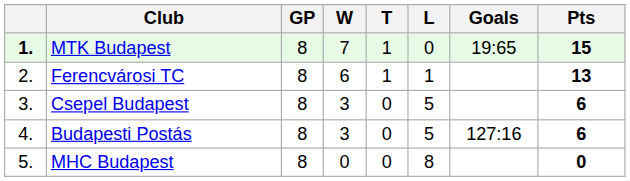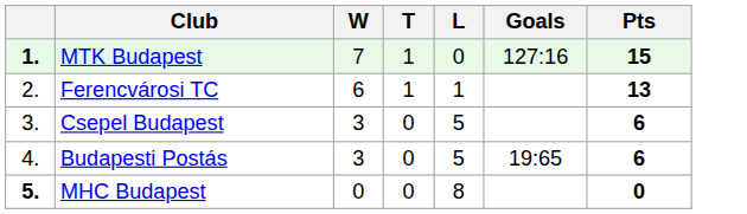 <table class="wikitable">
 <tr>
 <th width="30"></th>
 <th width="200">Club</th>
-<th width="30">GP</th>
 <th width="30">W</th>
 <th width="30">T</th>
 <th width="30">L</th>
 <th width="70">Goals</th>
 <th width="70">Pts</th>
 </tr>
 <tr bgcolor="#e6fae6" align="center">
 <td><strong>1.</strong></td>
 <td align="left"><a href='#'>MTK Budapest</a></td>
-<td>8</td>
 <td>7</td>
 <td>1</td>
 <td>0</td>
-<td>19:65</td>
+<td>127:16</td>
 <td><strong>15</strong></td>
 </tr>
 <tr bgcolor="#FFFFFF" align="center">
 <td>2.</td>
 <td align="left"><a href='#'>Ferencvárosi TC</a></td>
-<td>8</td>
 <td>6</td>
 <td>1</td>
 <td>1</td>
 <td></td>
 <td><strong>13</strong></td>
 </tr>
 <tr bgcolor="#FFFFFF" align="center">
 <td>3.</td>
 <td align="left"><a href='#'>Csepel Budapest</a></td>
-<td>8</td>
 <td>3</td>
 <td>0</td>
 <td>5</td>
 <td></td>
 <td><strong>6</strong></td>
 </tr>
 <tr bgcolor="#FFFFFF" align="center">
 <td>4.</td>
 <td align="left"><a href='#'>Budapesti Postás</a></td>
-<td>8</td>
 <td>3</td>
 <td>0</td>
 <td>5</td>
-<td>127:16</td>
+<td>19:65</td>
 <td><strong>6</strong></td>
 </tr>
 <tr bgcolor="#FFFFFF" align="center">
-<td>5.</td>
+<td><strong>5.</strong></td>
 <td align="left"><a href='#'>MHC Budapest</a></td>
-<td>8</td>
 <td>0</td>
 <td>0</td>
 <td>8</td>
 <td></td>
 <td><strong>0</strong></td>
 </tr>
 </table>
